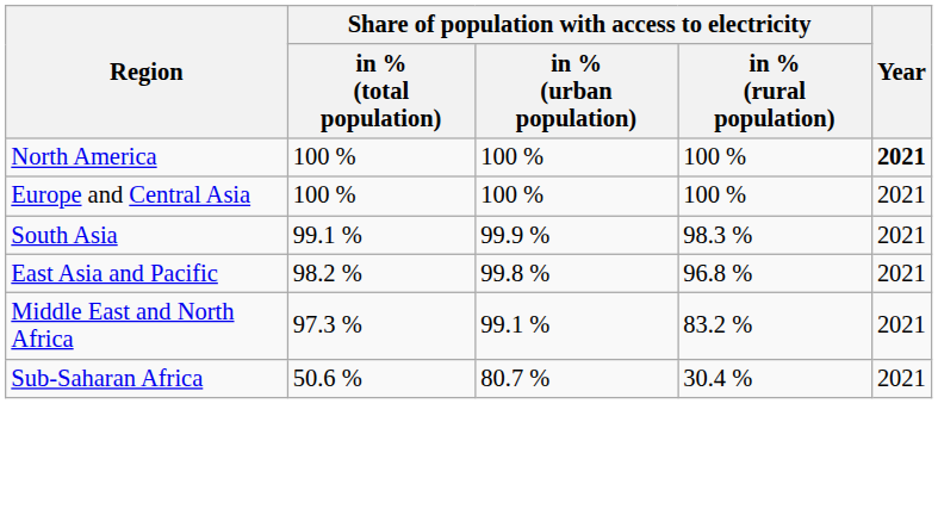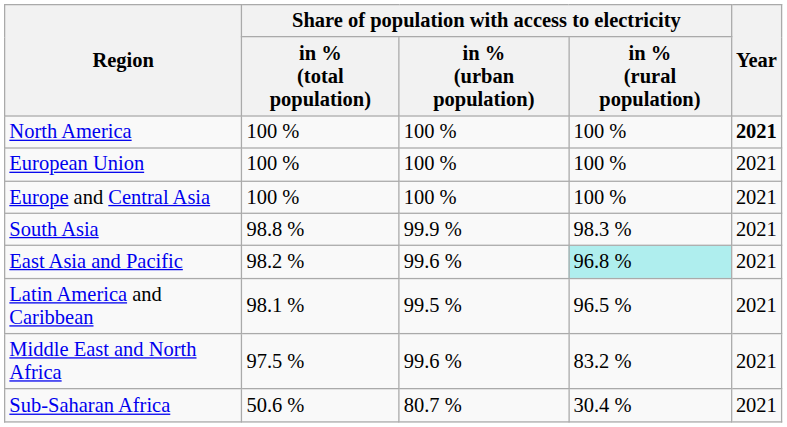 <table class="wikitable sortable zebra">
 <tr>
 <th rowspan="2">Region</th>
 <th colspan="3">Share of population with access to electricity</th>
 <th rowspan="2">Year</th>
 </tr>
 <tr>
 <th>in %<br>(total population)</th>
 <th>in %<br>(urban population)</th>
 <th>in %<br> (rural population)</th>
 </tr>
 <tr>
 <td><a href='#'>North America</a></td>
 <td>100 %</td>
 <td>100 %</td>
 <td>100 %</td>
 <td><strong>2021</strong></td>
 </tr>
 <tr>
+<td><a href='#'>European Union</a></td>
+<td>100 %</td>
+<td>100 %</td>
+<td>100 %</td>
+<td>2021</td>
+</tr>
+<tr>
 <td><a href='#'>Europe</a> and <a href='#'>Central Asia</a></td>
 <td>100 %</td>
 <td>100 %</td>
 <td>100 %</td>
 <td>2021</td>
 </tr>
 <tr>
 <td><a href='#'>South Asia</a></td>
-<td>99.1 %</td>
+<td>98.8 %</td>
 <td>99.9 %</td>
 <td>98.3 %</td>
 <td>2021</td>
 </tr>
 <tr>
 <td><a href='#'>East Asia and Pacific</a></td>
 <td>98.2 %</td>
-<td>99.8 %</td>
-<td>96.8 %</td>
+<td>99.6 %</td>
+<td style="background: paleturquoise;">96.8 %</td>
+<td>2021</td>
+</tr>
+<tr>
+<td><a href='#'>Latin America</a> and <a href='#'>Caribbean</a></td>
+<td>98.1 %</td>
+<td>99.5 %</td>
+<td>96.5 %</td>
 <td>2021</td>
 </tr>
 <tr>
 <td><a href='#'>Middle East and North Africa</a></td>
-<td>97.3 %</td>
-<td>99.1 %</td>
+<td>97.5 %</td>
+<td>99.6 %</td>
 <td>83.2 %</td>
 <td>2021</td>
 </tr>
 <tr>
 <td><a href='#'>Sub-Saharan Africa</a></td>
 <td>50.6 %</td>
 <td>80.7 %</td>
 <td>30.4 %</td>
 <td>2021</td>
 </tr>
 </table>
